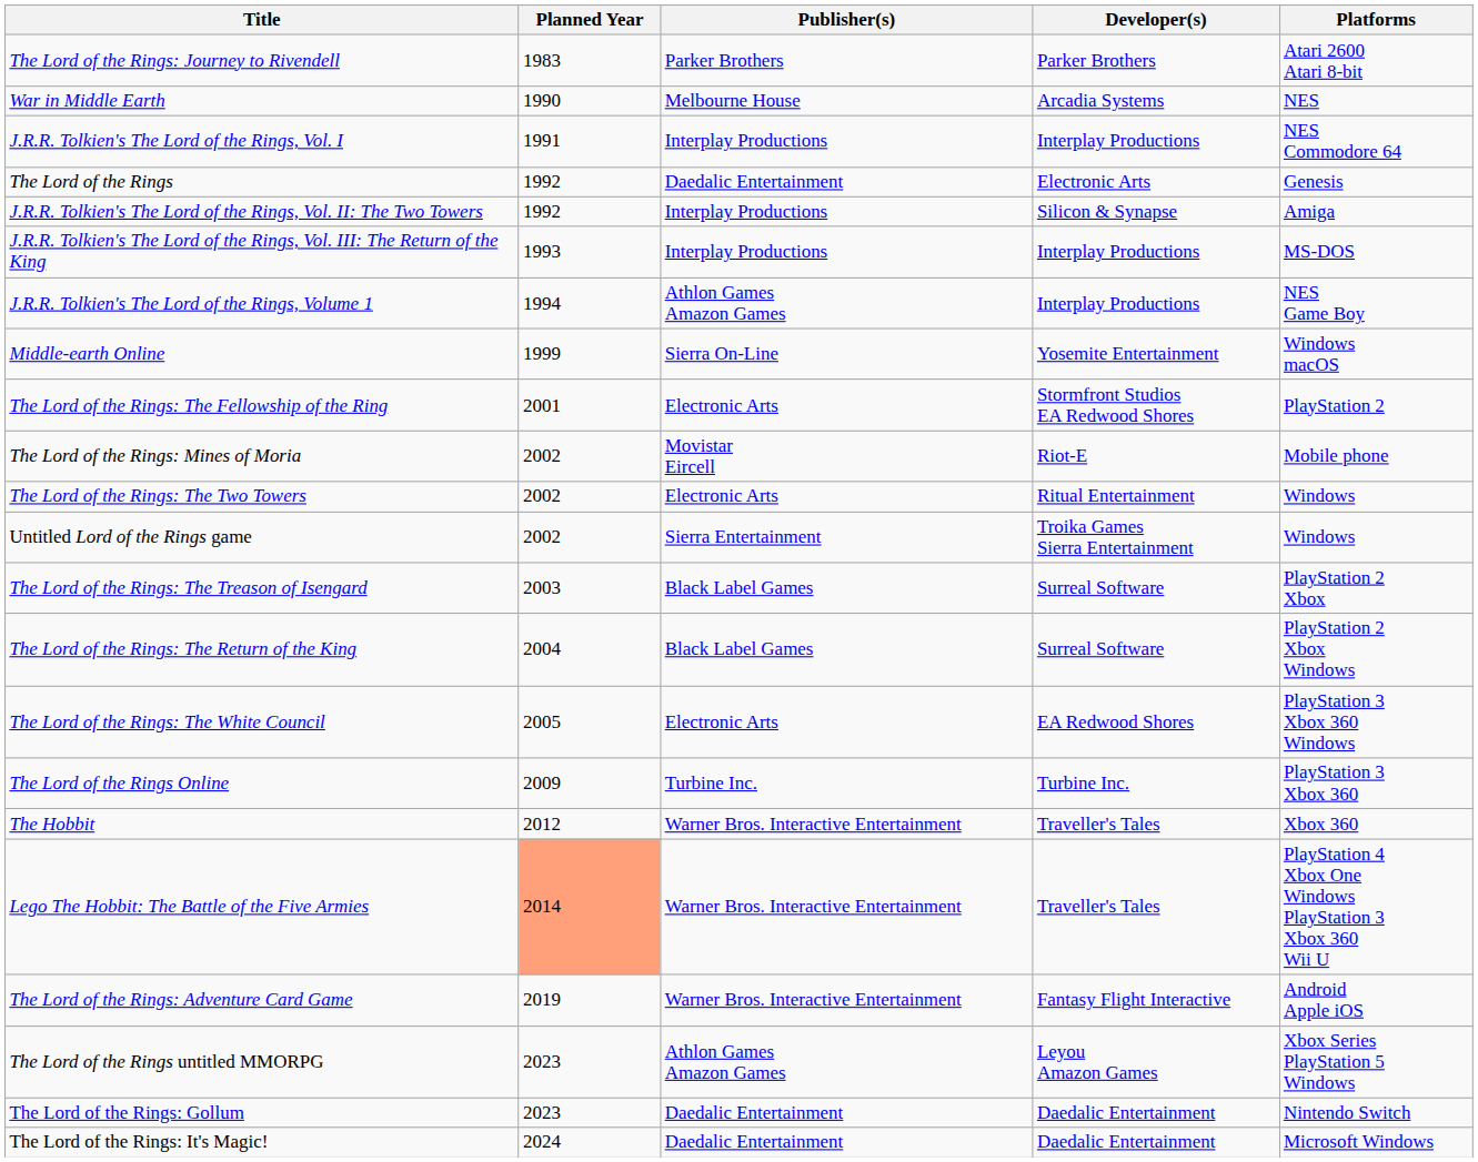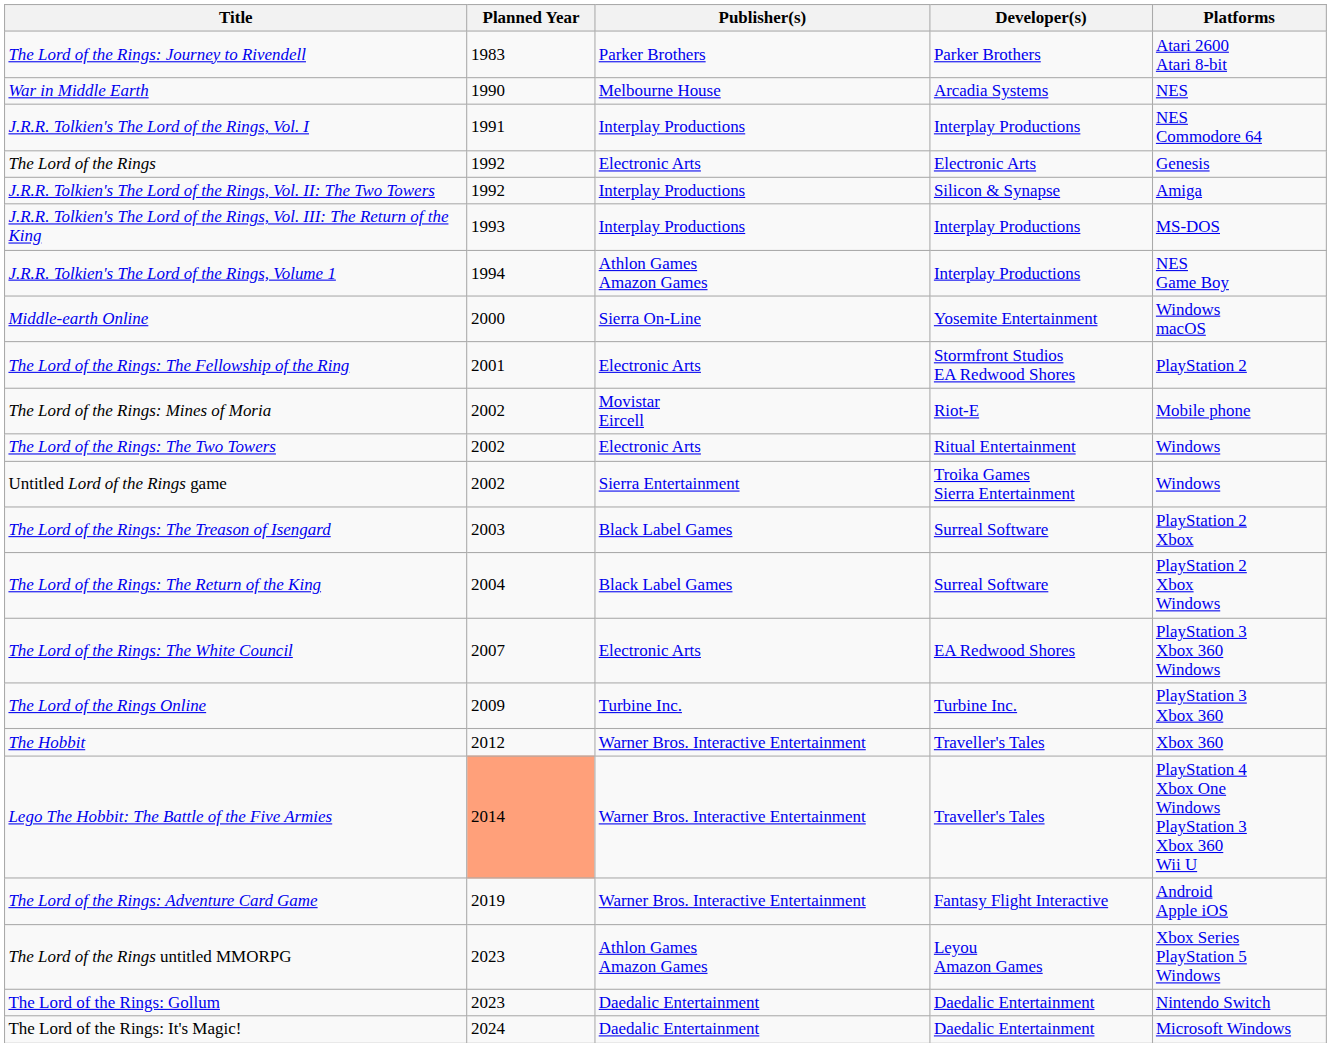 <table class="wikitable sortable">
 <tr>
 <th class="unsortable" width=35%>Title</th>
 <th>Planned Year</th>
 <th>Publisher(s)</th>
 <th>Developer(s)</th>
 <th>Platforms</th>
 </tr>
 <tr>
 <td><em><a href='#'>The Lord of the Rings: Journey to Rivendell</a></em></td>
 <td>1983</td>
 <td><a href='#'>Parker Brothers</a></td>
 <td><a href='#'>Parker Brothers</a></td>
 <td><a href='#'>Atari 2600</a><br><a href='#'>Atari 8-bit</a></td>
 </tr>
 <tr>
 <td><em><a href='#'>War in Middle Earth</a></em></td>
 <td>1990</td>
 <td><a href='#'>Melbourne House</a></td>
 <td><a href='#'>Arcadia Systems</a></td>
 <td><a href='#'>NES</a></td>
 </tr>
 <tr>
 <td><em><a href='#'>J.R.R. Tolkien's The Lord of the Rings, Vol. I</a></em></td>
 <td>1991</td>
 <td><a href='#'>Interplay Productions</a></td>
 <td><a href='#'>Interplay Productions</a></td>
 <td><a href='#'>NES</a><br><a href='#'>Commodore 64</a></td>
 </tr>
 <tr>
 <td><em>The Lord of the Rings</em></td>
 <td>1992</td>
-<td><a href='#'>Daedalic Entertainment</a></td>
+<td><a href='#'>Electronic Arts</a></td>
 <td><a href='#'>Electronic Arts</a></td>
 <td><a href='#'>Genesis</a></td>
 </tr>
 <tr>
 <td><em><a href='#'>J.R.R. Tolkien's The Lord of the Rings, Vol. II: The Two Towers</a></em></td>
 <td>1992</td>
 <td><a href='#'>Interplay Productions</a></td>
 <td><a href='#'>Silicon & Synapse</a></td>
 <td><a href='#'>Amiga</a></td>
 </tr>
 <tr>
 <td><em><a href='#'>J.R.R. Tolkien's The Lord of the Rings, Vol. III: The Return of the King</a></em></td>
 <td>1993</td>
 <td><a href='#'>Interplay Productions</a></td>
 <td><a href='#'>Interplay Productions</a></td>
 <td><a href='#'>MS-DOS</a></td>
 </tr>
 <tr>
 <td><em><a href='#'>J.R.R. Tolkien's The Lord of the Rings, Volume 1</a></em></td>
 <td>1994</td>
 <td><a href='#'>Athlon Games</a><br><a href='#'>Amazon Games</a></td>
 <td><a href='#'>Interplay Productions</a></td>
 <td><a href='#'>NES</a><br><a href='#'>Game Boy</a></td>
 </tr>
 <tr>
 <td><em><a href='#'>Middle-earth Online</a></em></td>
-<td>1999</td>
+<td>2000</td>
 <td><a href='#'>Sierra On-Line</a></td>
 <td><a href='#'>Yosemite Entertainment</a></td>
 <td><a href='#'>Windows</a><br><a href='#'>macOS</a></td>
 </tr>
 <tr>
 <td><em><a href='#'>The Lord of the Rings: The Fellowship of the Ring</a></em></td>
 <td>2001</td>
 <td><a href='#'>Electronic Arts</a></td>
 <td><a href='#'>Stormfront Studios</a><br><a href='#'>EA Redwood Shores</a></td>
 <td><a href='#'>PlayStation 2</a></td>
 </tr>
 <tr>
 <td><em>The Lord of the Rings: Mines of Moria</em></td>
 <td>2002</td>
 <td><a href='#'>Movistar</a><br><a href='#'>Eircell</a></td>
 <td><a href='#'>Riot-E</a></td>
 <td><a href='#'>Mobile phone</a></td>
 </tr>
 <tr>
 <td><em><a href='#'>The Lord of the Rings: The Two Towers</a></em></td>
 <td>2002</td>
 <td><a href='#'>Electronic Arts</a></td>
 <td><a href='#'>Ritual Entertainment</a></td>
 <td><a href='#'>Windows</a></td>
 </tr>
 <tr>
 <td>Untitled <em>Lord of the Rings</em> game</td>
 <td>2002</td>
 <td><a href='#'>Sierra Entertainment</a></td>
 <td><a href='#'>Troika Games</a><br><a href='#'>Sierra Entertainment</a></td>
 <td><a href='#'>Windows</a></td>
 </tr>
 <tr>
 <td><em><a href='#'>The Lord of the Rings: The Treason of Isengard</a></em></td>
 <td>2003</td>
 <td><a href='#'>Black Label Games</a></td>
 <td><a href='#'>Surreal Software</a></td>
 <td><a href='#'>PlayStation 2</a><br><a href='#'>Xbox</a></td>
 </tr>
 <tr>
 <td><em><a href='#'>The Lord of the Rings: The Return of the King</a></em></td>
 <td>2004</td>
 <td><a href='#'>Black Label Games</a></td>
 <td><a href='#'>Surreal Software</a></td>
 <td><a href='#'>PlayStation 2</a><br><a href='#'>Xbox</a><br><a href='#'>Windows</a></td>
 </tr>
 <tr>
 <td><em><a href='#'>The Lord of the Rings: The White Council</a></em></td>
-<td>2005</td>
+<td>2007</td>
 <td><a href='#'>Electronic Arts</a></td>
 <td><a href='#'>EA Redwood Shores</a></td>
 <td><a href='#'>PlayStation 3</a><br><a href='#'>Xbox 360</a><br><a href='#'>Windows</a></td>
 </tr>
 <tr>
 <td><em><a href='#'>The Lord of the Rings Online</a></em></td>
 <td>2009</td>
 <td><a href='#'>Turbine Inc.</a></td>
 <td><a href='#'>Turbine Inc.</a></td>
 <td><a href='#'>PlayStation 3</a><br><a href='#'>Xbox 360</a></td>
 </tr>
 <tr>
 <td><em><a href='#'>The Hobbit</a></em></td>
 <td>2012</td>
 <td><a href='#'>Warner Bros. Interactive Entertainment</a></td>
 <td><a href='#'>Traveller's Tales</a></td>
 <td><a href='#'>Xbox 360</a></td>
 </tr>
 <tr>
 <td><em><a href='#'>Lego The Hobbit: The Battle of the Five Armies</a></em></td>
 <td style="background: lightsalmon;">2014</td>
 <td><a href='#'>Warner Bros. Interactive Entertainment</a></td>
 <td><a href='#'>Traveller's Tales</a></td>
 <td><a href='#'>PlayStation 4</a><br><a href='#'>Xbox One</a><br><a href='#'>Windows</a><br><a href='#'>PlayStation 3</a><br><a href='#'>Xbox 360</a><br><a href='#'>Wii U</a></td>
 </tr>
 <tr>
 <td><em><a href='#'>The Lord of the Rings: Adventure Card Game</a></em></td>
 <td>2019</td>
 <td><a href='#'>Warner Bros. Interactive Entertainment</a></td>
 <td><a href='#'>Fantasy Flight Interactive</a></td>
 <td><a href='#'>Android</a><br><a href='#'>Apple iOS</a></td>
 </tr>
 <tr>
 <td><em>The Lord of the Rings</em> untitled MMORPG</td>
 <td>2023</td>
 <td><a href='#'>Athlon Games</a><br><a href='#'>Amazon Games</a></td>
 <td><a href='#'>Leyou</a><br><a href='#'>Amazon Games</a></td>
 <td><a href='#'>Xbox Series</a><br><a href='#'>PlayStation 5</a><br><a href='#'>Windows</a></td>
 </tr>
 <tr>
 <td><a href='#'>The Lord of the Rings: Gollum</a></td>
 <td>2023</td>
 <td><a href='#'>Daedalic Entertainment</a></td>
 <td><a href='#'>Daedalic Entertainment</a></td>
 <td><a href='#'>Nintendo Switch</a></td>
 </tr>
 <tr>
 <td>The Lord of the Rings: It's Magic!</td>
 <td>2024</td>
 <td><a href='#'>Daedalic Entertainment</a></td>
 <td><a href='#'>Daedalic Entertainment</a></td>
 <td><a href='#'>Microsoft Windows</a></td>
 </tr>
 </table>
